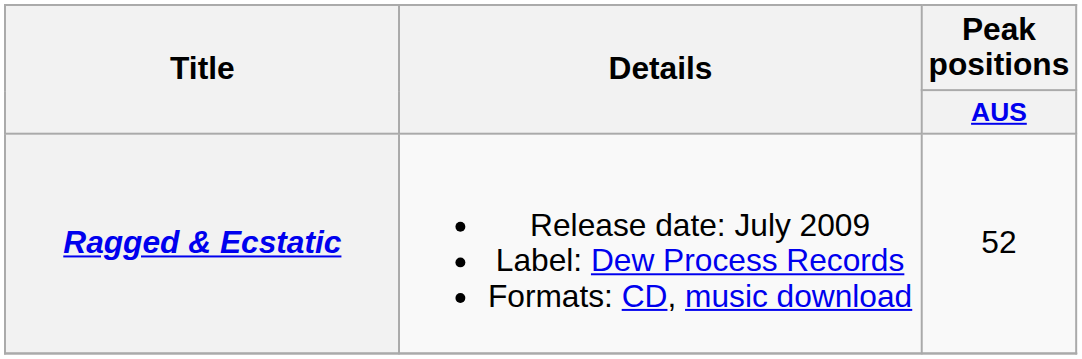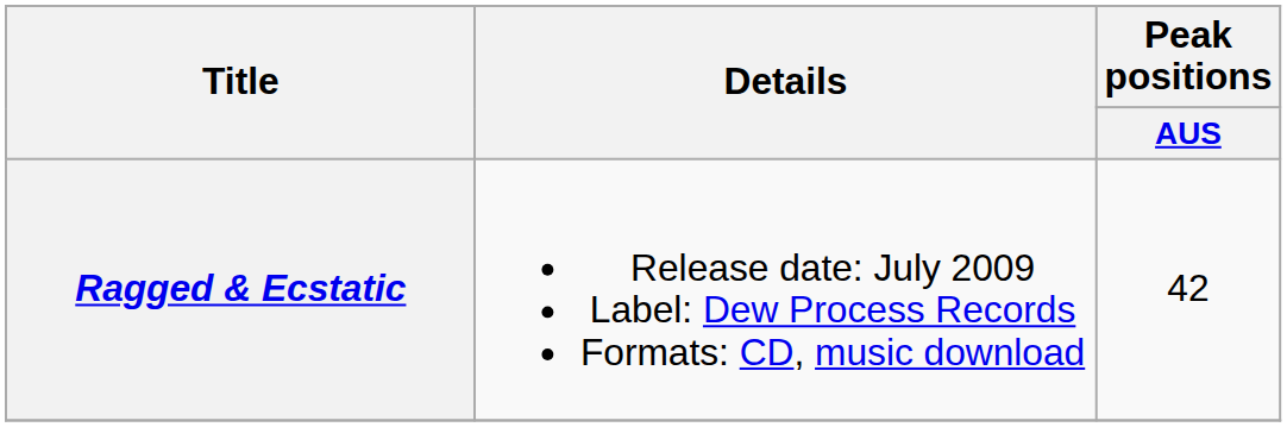 <table class="wikitable plainrowheaders" style="text-align:center;">
 <tr>
 <th rowspan="2" style="width:12em;">Title</th>
 <th rowspan="2" style="width:16em;">Details</th>
 <th colspan="1">Peak positions</th>
 </tr>
 <tr style="font-size:smaller;">
 <th width="50"><a href='#'>AUS</a><br></th>
 </tr>
 <tr>
 <th scope="row"><em><a href='#'>Ragged & Ecstatic</a></em></th>
 <td><br><ul><li>Release date: July 2009</li><li>Label: <a href='#'>Dew Process Records</a></li><li>Formats: <a href='#'>CD</a>, <a href='#'>music download</a></li></ul></td>
-<td>52</td>
+<td>42</td>
 </tr>
 <tr>
 </tr>
 </table>
